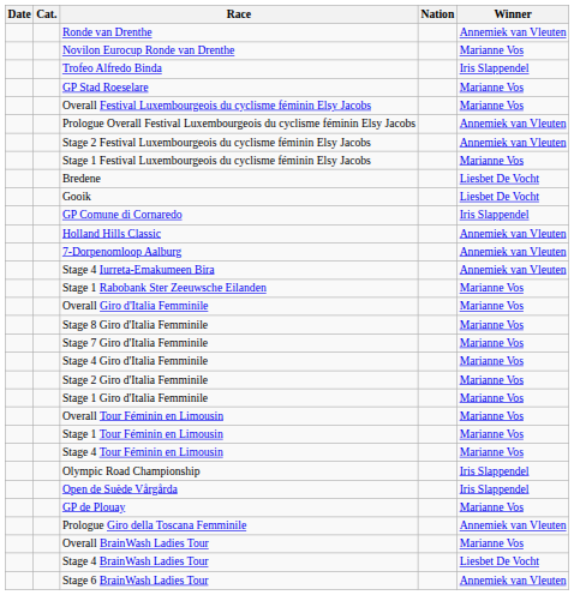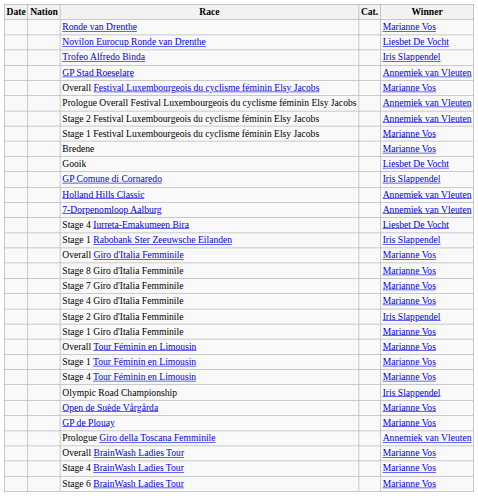 <table class="wikitable sortable">
 <tr>
 <th>Date</th>
+<th>Nation</th>
+<th>Race</th>
 <th>Cat.</th>
-<th>Race</th>
-<th>Nation</th>
 <th>Winner</th>
 </tr>
 <tr>
 <td></td>
 <td></td>
 <td><a href='#'>Ronde van Drenthe</a></td>
 <td></td>
-<td><a href='#'>Annemiek van Vleuten</a></td>
+<td><a href='#'>Marianne Vos</a></td>
 </tr>
 <tr>
 <td></td>
 <td></td>
 <td><a href='#'>Novilon Eurocup Ronde van Drenthe</a></td>
 <td></td>
-<td><a href='#'>Marianne Vos</a></td>
+<td><a href='#'>Liesbet De Vocht</a></td>
 </tr>
 <tr>
 <td></td>
 <td></td>
 <td><a href='#'>Trofeo Alfredo Binda</a></td>
 <td></td>
 <td><a href='#'>Iris Slappendel</a></td>
 </tr>
 <tr>
 <td></td>
 <td></td>
 <td><a href='#'>GP Stad Roeselare</a></td>
 <td></td>
-<td><a href='#'>Marianne Vos</a></td>
+<td><a href='#'>Annemiek van Vleuten</a></td>
 </tr>
 <tr>
 <td></td>
 <td></td>
 <td>Overall <a href='#'>Festival Luxembourgeois du cyclisme féminin Elsy Jacobs</a></td>
 <td></td>
 <td><a href='#'>Marianne Vos</a></td>
 </tr>
 <tr>
 <td></td>
 <td></td>
 <td>Prologue Overall Festival Luxembourgeois du cyclisme féminin Elsy Jacobs</td>
 <td></td>
 <td><a href='#'>Annemiek van Vleuten</a></td>
 </tr>
 <tr>
 <td></td>
 <td></td>
 <td>Stage 2 Festival Luxembourgeois du cyclisme féminin Elsy Jacobs</td>
 <td></td>
 <td><a href='#'>Annemiek van Vleuten</a></td>
 </tr>
 <tr>
 <td></td>
 <td></td>
 <td>Stage 1 Festival Luxembourgeois du cyclisme féminin Elsy Jacobs</td>
 <td></td>
 <td><a href='#'>Marianne Vos</a></td>
 </tr>
 <tr>
 <td></td>
 <td></td>
 <td>Bredene</td>
 <td></td>
-<td><a href='#'>Liesbet De Vocht</a></td>
+<td><a href='#'>Marianne Vos</a></td>
 </tr>
 <tr>
 <td></td>
 <td></td>
 <td>Gooik</td>
 <td></td>
 <td><a href='#'>Liesbet De Vocht</a></td>
 </tr>
 <tr>
 <td></td>
 <td></td>
 <td><a href='#'>GP Comune di Cornaredo</a></td>
 <td></td>
 <td><a href='#'>Iris Slappendel</a></td>
 </tr>
 <tr>
 <td></td>
 <td></td>
 <td><a href='#'>Holland Hills Classic</a></td>
 <td></td>
 <td><a href='#'>Annemiek van Vleuten</a></td>
 </tr>
 <tr>
 <td></td>
 <td></td>
 <td><a href='#'>7-Dorpenomloop Aalburg</a></td>
 <td></td>
 <td><a href='#'>Annemiek van Vleuten</a></td>
 </tr>
 <tr>
 <td></td>
 <td></td>
 <td>Stage 4 <a href='#'>Iurreta-Emakumeen Bira</a></td>
 <td></td>
-<td><a href='#'>Annemiek van Vleuten</a></td>
+<td><a href='#'>Liesbet De Vocht</a></td>
 </tr>
 <tr>
 <td></td>
 <td></td>
 <td>Stage 1 <a href='#'>Rabobank Ster Zeeuwsche Eilanden</a></td>
 <td></td>
-<td><a href='#'>Marianne Vos</a></td>
+<td><a href='#'>Iris Slappendel</a></td>
 </tr>
 <tr>
 <td></td>
 <td></td>
 <td>Overall <a href='#'>Giro d'Italia Femminile</a></td>
 <td></td>
 <td><a href='#'>Marianne Vos</a></td>
 </tr>
 <tr>
 <td></td>
 <td></td>
 <td>Stage 8 Giro d'Italia Femminile</td>
 <td></td>
 <td><a href='#'>Marianne Vos</a></td>
 </tr>
 <tr>
 <td></td>
 <td></td>
 <td>Stage 7 Giro d'Italia Femminile</td>
 <td></td>
 <td><a href='#'>Marianne Vos</a></td>
 </tr>
 <tr>
 <td></td>
 <td></td>
 <td>Stage 4 Giro d'Italia Femminile</td>
 <td></td>
 <td><a href='#'>Marianne Vos</a></td>
 </tr>
 <tr>
 <td></td>
 <td></td>
 <td>Stage 2 Giro d'Italia Femminile</td>
 <td></td>
-<td><a href='#'>Marianne Vos</a></td>
+<td><a href='#'>Iris Slappendel</a></td>
 </tr>
 <tr>
 <td></td>
 <td></td>
 <td>Stage 1 Giro d'Italia Femminile</td>
 <td></td>
 <td><a href='#'>Marianne Vos</a></td>
 </tr>
 <tr>
 <td></td>
 <td></td>
 <td>Overall <a href='#'>Tour Féminin en Limousin</a></td>
 <td></td>
 <td><a href='#'>Marianne Vos</a></td>
 </tr>
 <tr>
 <td></td>
 <td></td>
 <td>Stage 1 <a href='#'>Tour Féminin en Limousin</a></td>
 <td></td>
 <td><a href='#'>Marianne Vos</a></td>
 </tr>
 <tr>
 <td></td>
 <td></td>
 <td>Stage 4 <a href='#'>Tour Féminin en Limousin</a></td>
 <td></td>
 <td><a href='#'>Marianne Vos</a></td>
 </tr>
 <tr>
 <td></td>
 <td></td>
 <td>Olympic Road Championship</td>
 <td></td>
 <td><a href='#'>Iris Slappendel</a></td>
 </tr>
 <tr>
 <td></td>
 <td></td>
 <td><a href='#'>Open de Suède Vårgårda</a></td>
 <td></td>
-<td><a href='#'>Iris Slappendel</a></td>
+<td><a href='#'>Marianne Vos</a></td>
 </tr>
 <tr>
 <td></td>
 <td></td>
 <td><a href='#'>GP de Plouay</a></td>
 <td></td>
 <td><a href='#'>Marianne Vos</a></td>
 </tr>
 <tr>
 <td></td>
 <td></td>
 <td>Prologue <a href='#'>Giro della Toscana Femminile</a></td>
 <td></td>
 <td><a href='#'>Annemiek van Vleuten</a></td>
 </tr>
 <tr>
 <td></td>
 <td></td>
 <td>Overall <a href='#'>BrainWash Ladies Tour</a></td>
 <td></td>
 <td><a href='#'>Marianne Vos</a></td>
 </tr>
 <tr>
 <td></td>
 <td></td>
 <td>Stage 4 <a href='#'>BrainWash Ladies Tour</a></td>
 <td></td>
-<td><a href='#'>Liesbet De Vocht</a></td>
+<td><a href='#'>Marianne Vos</a></td>
 </tr>
 <tr>
 <td></td>
 <td></td>
 <td>Stage 6 <a href='#'>BrainWash Ladies Tour</a></td>
 <td></td>
-<td><a href='#'>Annemiek van Vleuten</a></td>
+<td><a href='#'>Marianne Vos</a></td>
 </tr>
 </table>
